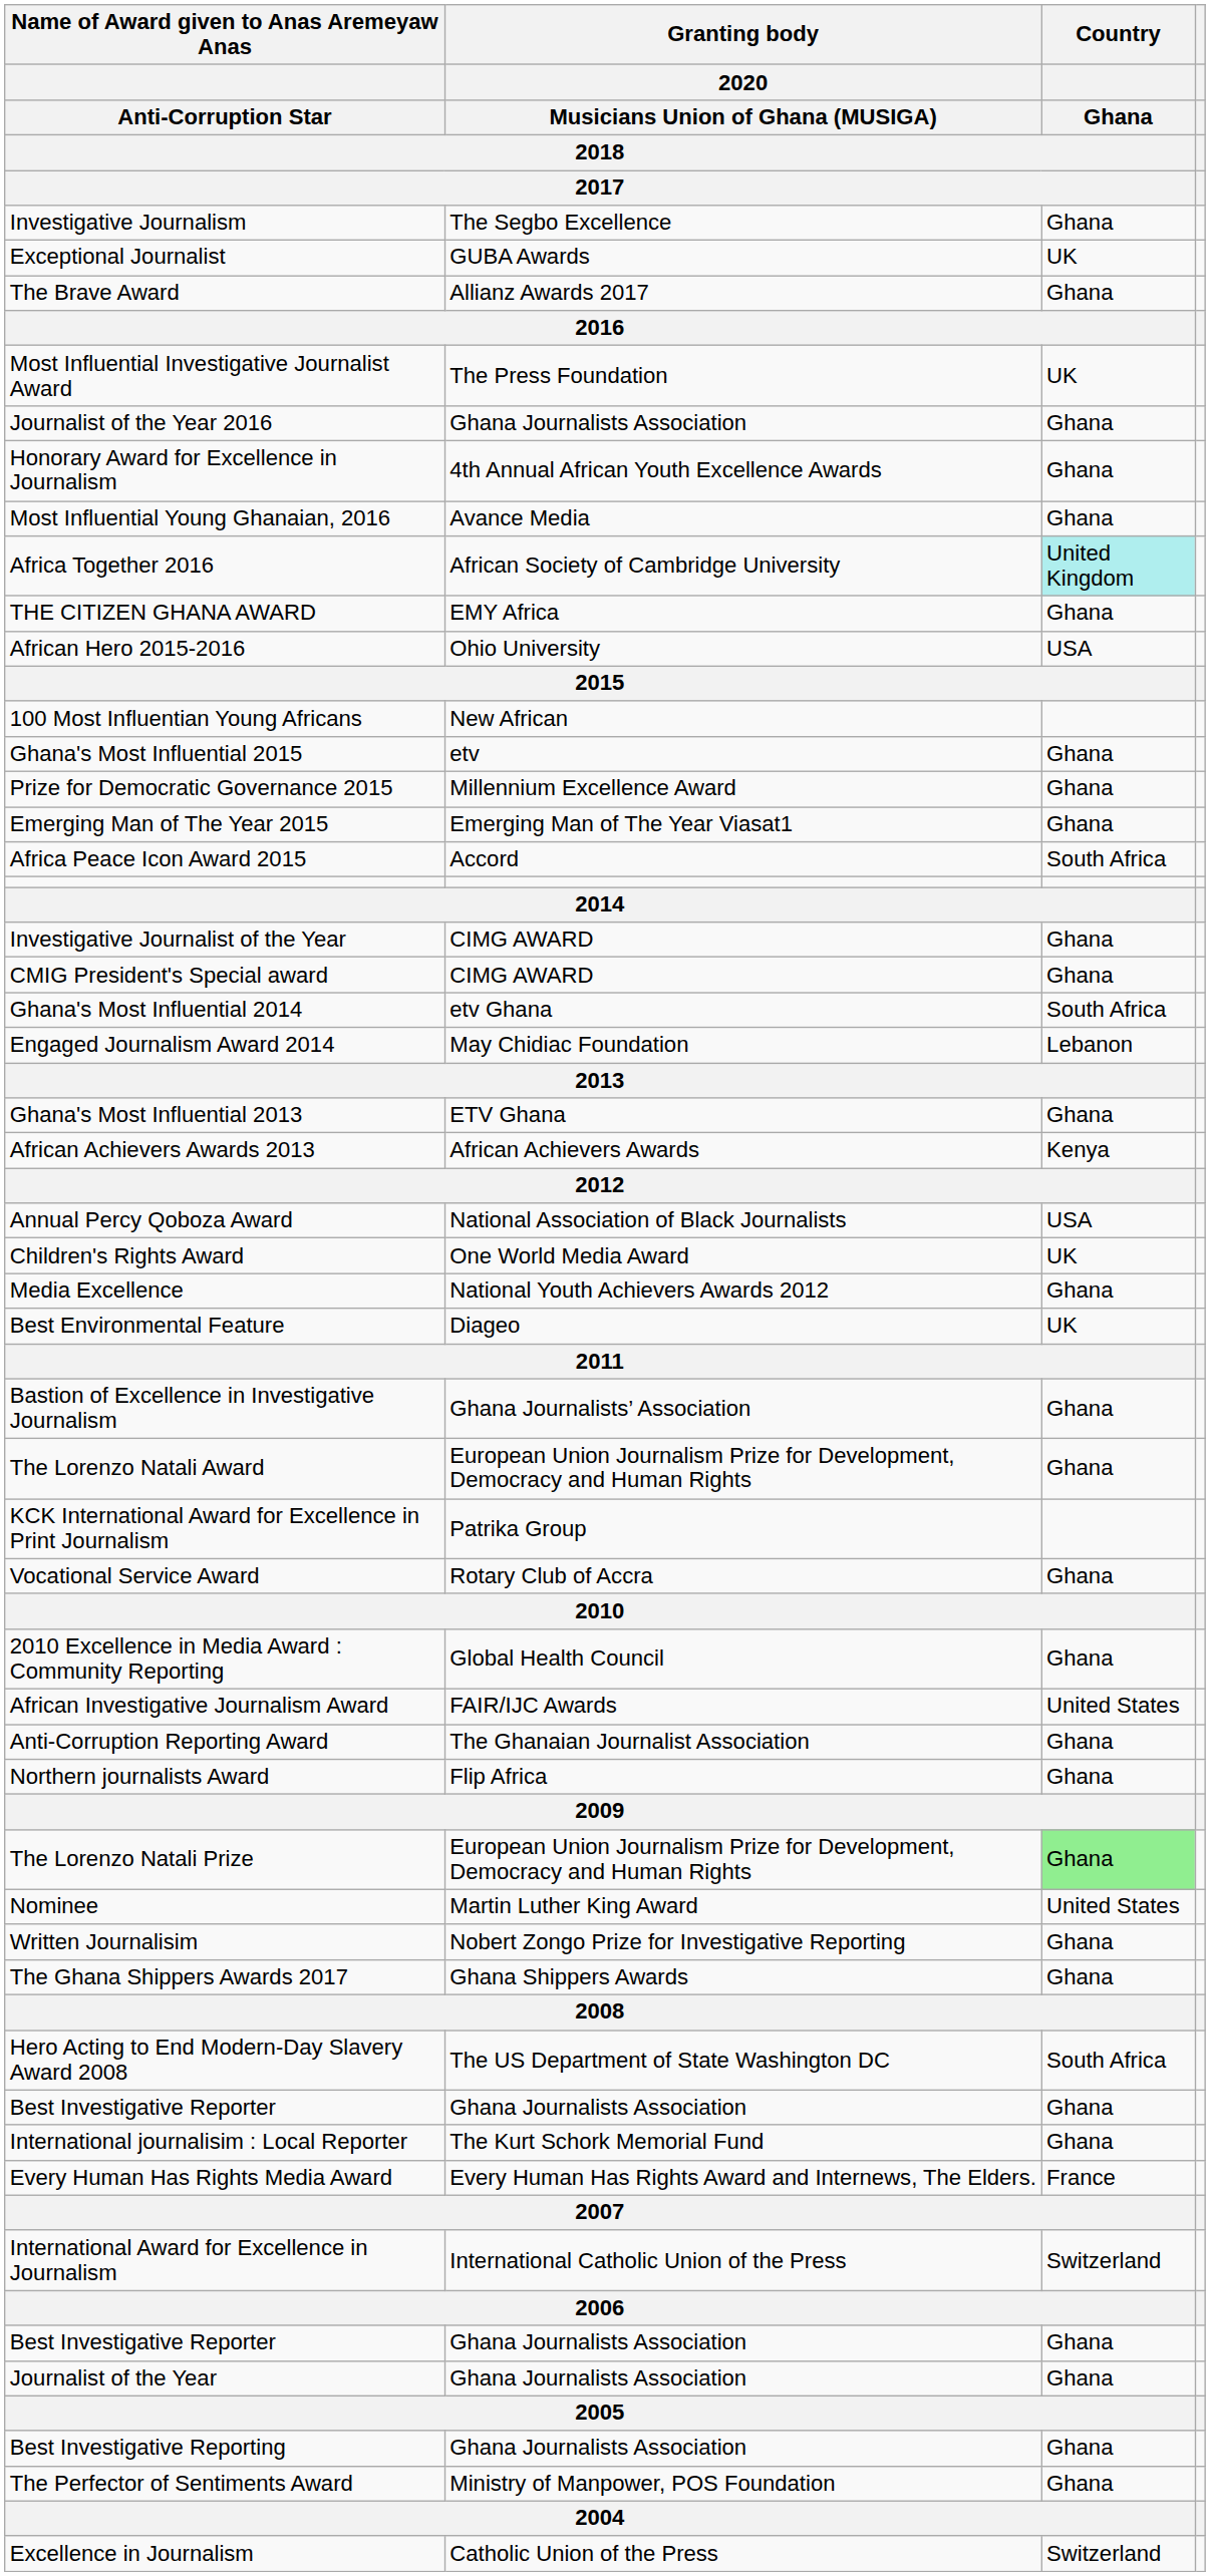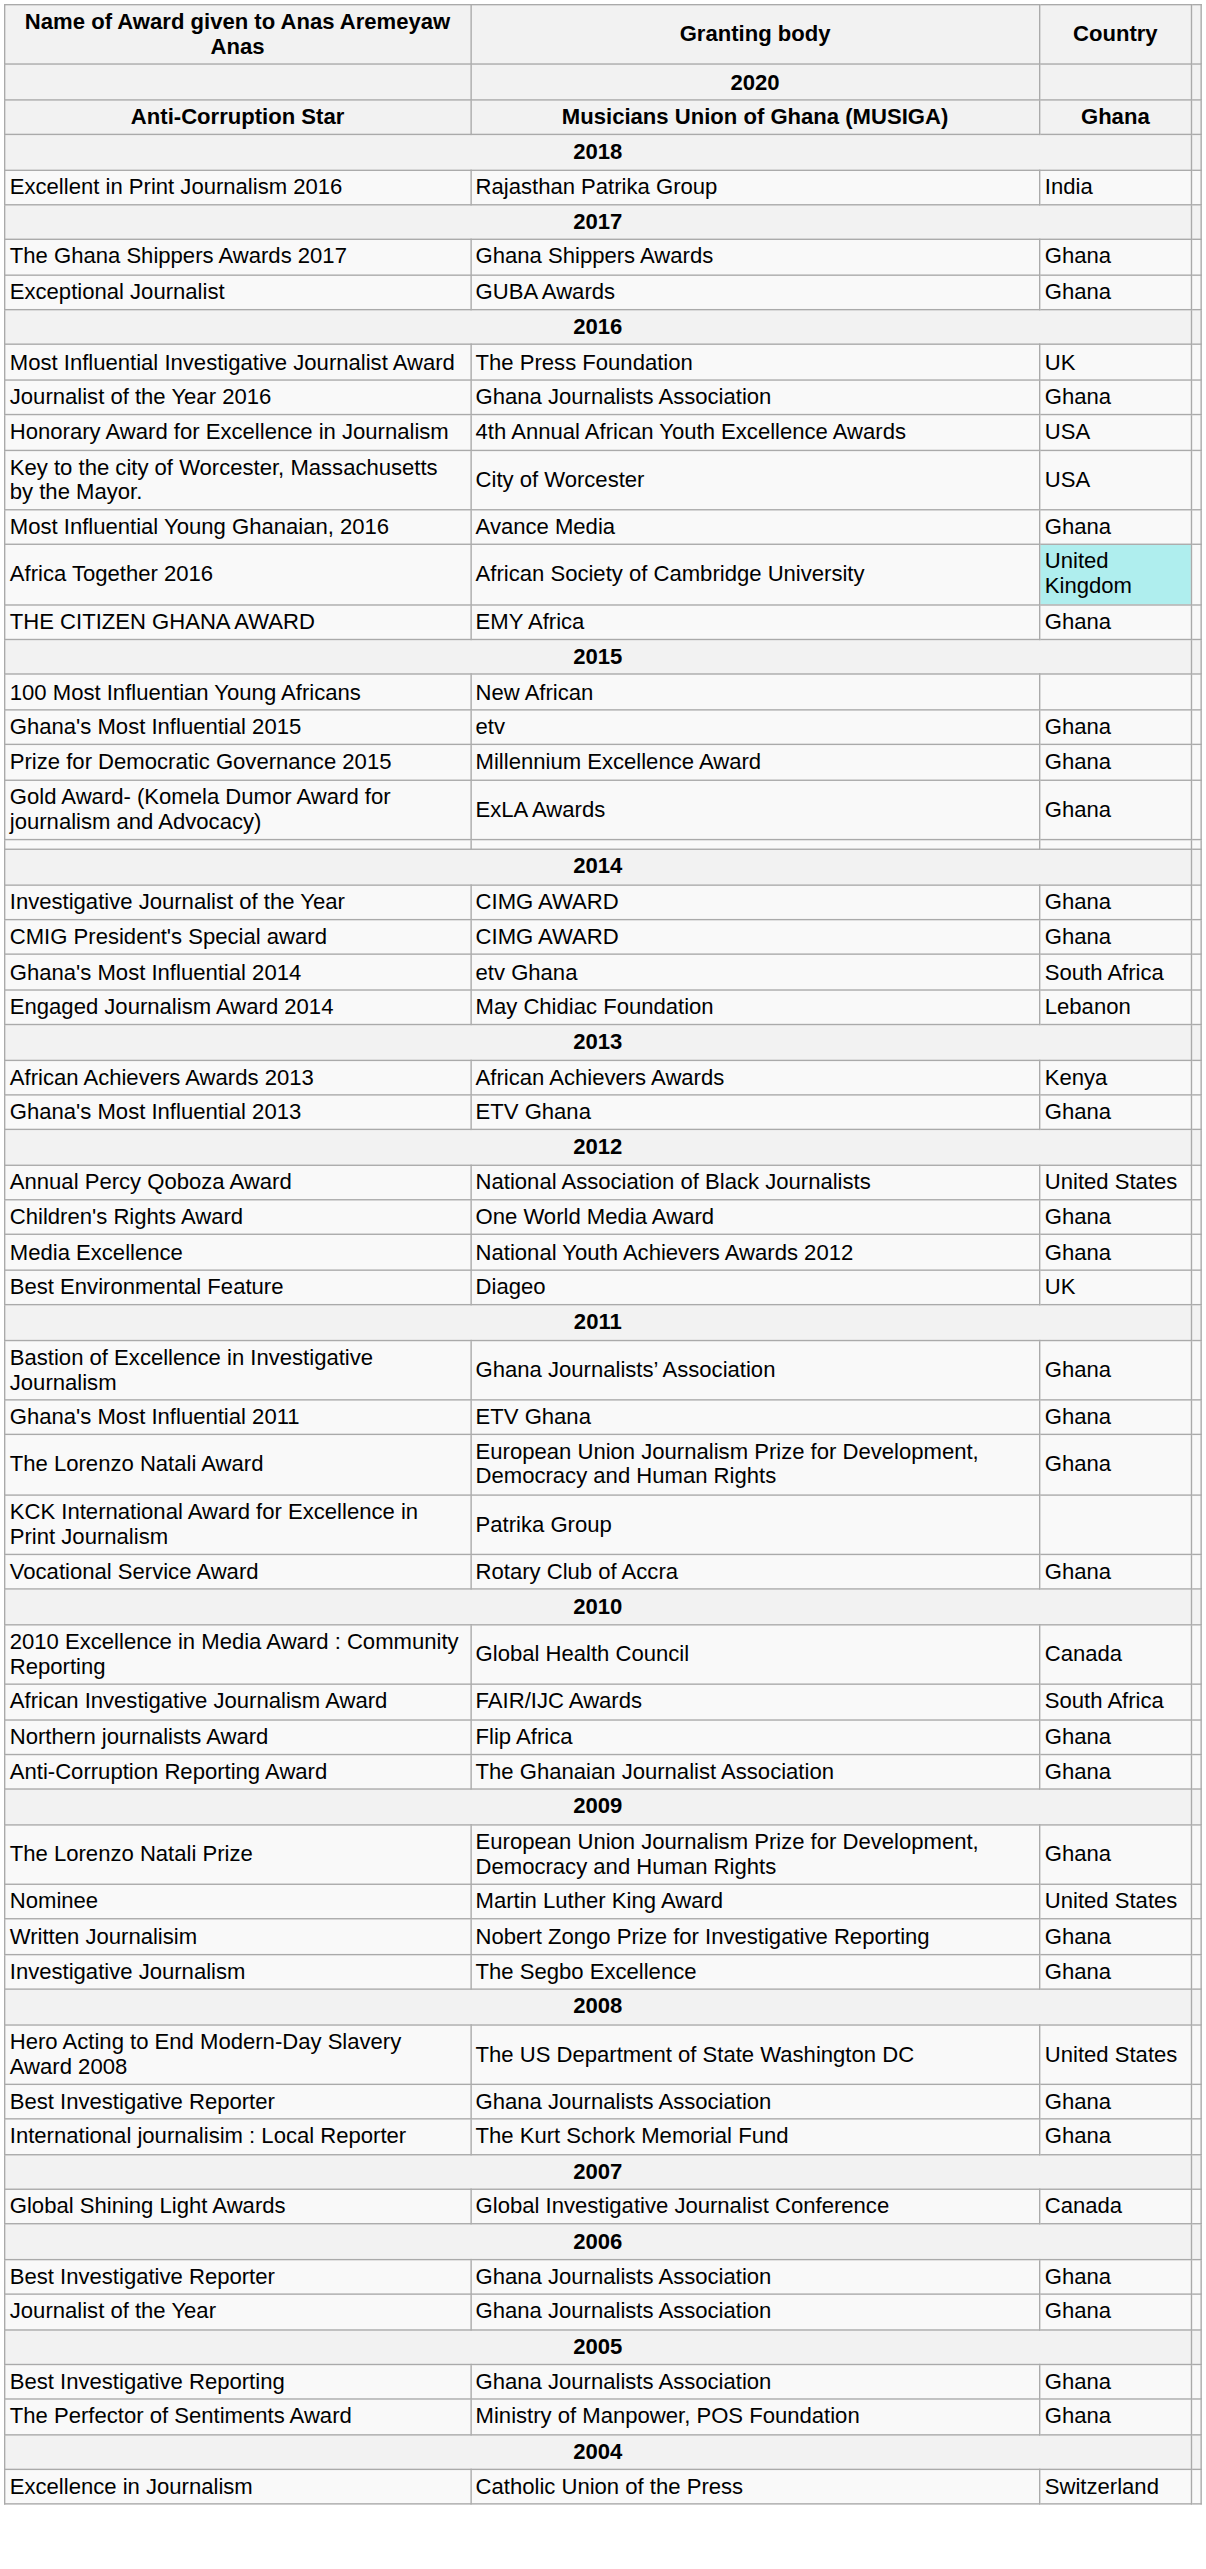 <table class="wikitable">
 <tr>
 <th>Name of Award given to Anas Aremeyaw Anas</th>
 <th>Granting body</th>
 <th>Country</th>
 <th></th>
 </tr>
 <tr>
 <th></th>
 <th>2020</th>
 <th></th>
 <th></th>
 </tr>
 <tr>
 <th>Anti-Corruption Star</th>
 <th>Musicians Union of Ghana (MUSIGA)</th>
 <th>Ghana</th>
 <th></th>
 </tr>
 <tr>
 <th colspan="3">2018</th>
 <th></th>
 </tr>
 <tr>
+<td>Excellent in Print Journalism 2016</td>
+<td>Rajasthan Patrika Group</td>
+<td>India</td>
+<td></td>
+</tr>
+<tr>
 <th colspan="3"><strong>2017</strong></th>
 <th></th>
 </tr>
 <tr>
-<td>Investigative Journalism</td>
-<td>The Segbo Excellence</td>
+<td>The Ghana Shippers Awards 2017</td>
+<td>Ghana Shippers Awards</td>
 <td>Ghana</td>
 <td></td>
 </tr>
 <tr>
 <td>Exceptional Journalist</td>
 <td>GUBA Awards</td>
-<td>UK</td>
-<td></td>
-</tr>
-<tr>
-<td>The Brave Award</td>
-<td>Allianz Awards 2017</td>
 <td>Ghana</td>
 <td></td>
 </tr>
 <tr>
 <th colspan="3">2016</th>
 <th></th>
 </tr>
 <tr>
 <td>Most Influential Investigative Journalist Award</td>
 <td>The Press Foundation</td>
 <td>UK</td>
 <td></td>
 </tr>
 <tr>
 <td>Journalist of the Year 2016</td>
 <td>Ghana Journalists Association</td>
 <td>Ghana</td>
 <td></td>
 </tr>
 <tr>
 <td>Honorary Award for Excellence in Journalism</td>
 <td>4th Annual African Youth Excellence Awards</td>
-<td>Ghana</td>
+<td>USA</td>
+<td></td>
+</tr>
+<tr>
+<td>Key to the city of Worcester, Massachusetts by the Mayor.</td>
+<td>City of Worcester</td>
+<td>USA</td>
 <td></td>
 </tr>
 <tr>
 <td>Most Influential Young Ghanaian, 2016</td>
 <td>Avance Media</td>
 <td>Ghana</td>
 <td></td>
 </tr>
 <tr>
 <td>Africa Together 2016</td>
 <td>African Society of Cambridge University</td>
 <td style="background: paleturquoise;">United Kingdom</td>
 <td></td>
 </tr>
 <tr>
 <td>THE CITIZEN GHANA AWARD</td>
 <td>EMY Africa</td>
 <td>Ghana</td>
-<td></td>
-</tr>
-<tr>
-<td>African Hero 2015-2016</td>
-<td>Ohio University</td>
-<td>USA</td>
 <td></td>
 </tr>
 <tr>
 <th colspan="3">2015</th>
 <th></th>
 </tr>
 <tr>
 <td>100 Most Influentian Young Africans</td>
 <td>New African</td>
 <td></td>
 <td></td>
 </tr>
 <tr>
 <td>Ghana's Most Influential 2015</td>
 <td>etv</td>
 <td>Ghana</td>
 <td></td>
 </tr>
 <tr>
 <td>Prize for Democratic Governance 2015</td>
 <td>Millennium Excellence Award</td>
 <td>Ghana</td>
 <td></td>
 </tr>
 <tr>
-<td>Emerging Man of The Year 2015</td>
-<td>Emerging Man of The Year Viasat1</td>
+<td>Gold Award- (Komela Dumor Award for journalism and Advocacy)</td>
+<td>ExLA Awards</td>
 <td>Ghana</td>
-<td></td>
-</tr>
-<tr>
-<td>Africa Peace Icon Award 2015</td>
-<td>Accord</td>
-<td>South Africa</td>
 <td></td>
 </tr>
 <tr>
 <td></td>
 <td></td>
 <td></td>
 <td></td>
 </tr>
 <tr>
 <th colspan="3">2014</th>
 <th></th>
 </tr>
 <tr>
 <td>Investigative Journalist of the Year</td>
 <td>CIMG AWARD</td>
 <td>Ghana</td>
 <td></td>
 </tr>
 <tr>
 <td>CMIG President's Special award</td>
 <td>CIMG AWARD</td>
 <td>Ghana</td>
 <td></td>
 </tr>
 <tr>
 <td>Ghana's Most Influential 2014</td>
 <td>etv Ghana</td>
 <td>South Africa</td>
 <td></td>
 </tr>
 <tr>
 <td>Engaged Journalism Award 2014</td>
 <td>May Chidiac Foundation</td>
 <td>Lebanon</td>
 <td></td>
 </tr>
 <tr>
 <th colspan="3">2013</th>
 <th></th>
 </tr>
 <tr>
+<td>African Achievers Awards 2013</td>
+<td>African Achievers Awards</td>
+<td>Kenya</td>
+<td></td>
+</tr>
+<tr>
 <td>Ghana's Most Influential 2013</td>
 <td>ETV Ghana</td>
 <td>Ghana</td>
-<td></td>
-</tr>
-<tr>
-<td>African Achievers Awards 2013</td>
-<td>African Achievers Awards</td>
-<td>Kenya</td>
 <td></td>
 </tr>
 <tr>
 <th colspan="3">2012</th>
 <th></th>
 </tr>
 <tr>
 <td>Annual Percy Qoboza Award</td>
 <td>National Association of Black Journalists</td>
-<td>USA</td>
+<td>United States</td>
 <td></td>
 </tr>
 <tr>
 <td>Children's Rights Award</td>
 <td>One World Media Award</td>
-<td>UK</td>
+<td>Ghana</td>
 <td></td>
 </tr>
 <tr>
 <td>Media Excellence</td>
 <td>National Youth Achievers Awards 2012</td>
 <td>Ghana</td>
 <td></td>
 </tr>
 <tr>
 <td>Best Environmental Feature</td>
 <td>Diageo</td>
 <td>UK</td>
 <td></td>
 </tr>
 <tr>
 <th colspan="3">2011</th>
 <th></th>
 </tr>
 <tr>
 <td>Bastion of Excellence in Investigative Journalism</td>
 <td>Ghana Journalists’ Association</td>
+<td>Ghana</td>
+<td></td>
+</tr>
+<tr>
+<td>Ghana's Most Influential 2011</td>
+<td>ETV Ghana</td>
 <td>Ghana</td>
 <td></td>
 </tr>
 <tr>
 <td>The Lorenzo Natali Award</td>
 <td>European Union Journalism Prize for Development, Democracy and Human Rights</td>
 <td>Ghana</td>
 <td></td>
 </tr>
 <tr>
 <td>KCK International Award for Excellence in Print Journalism</td>
 <td>Patrika Group</td>
 <td></td>
 <td></td>
 </tr>
 <tr>
 <td>Vocational Service Award</td>
 <td>Rotary Club of Accra</td>
 <td>Ghana</td>
 <td></td>
 </tr>
 <tr>
 <th colspan="3">2010</th>
 <th></th>
 </tr>
 <tr>
 <td>2010 Excellence in Media Award : Community Reporting</td>
 <td>Global Health Council</td>
-<td>Ghana</td>
+<td>Canada</td>
 <td></td>
 </tr>
 <tr>
 <td>African Investigative Journalism Award</td>
 <td>FAIR/IJC Awards</td>
-<td>United States</td>
+<td>South Africa</td>
+<td></td>
+</tr>
+<tr>
+<td>Northern journalists Award</td>
+<td>Flip Africa</td>
+<td>Ghana</td>
 <td></td>
 </tr>
 <tr>
 <td>Anti-Corruption Reporting Award</td>
 <td>The Ghanaian Journalist Association</td>
-<td>Ghana</td>
-<td></td>
-</tr>
-<tr>
-<td>Northern journalists Award</td>
-<td>Flip Africa</td>
 <td>Ghana</td>
 <td></td>
 </tr>
 <tr>
 <th colspan="3">2009</th>
 <th></th>
 </tr>
 <tr>
 <td>The Lorenzo Natali Prize</td>
 <td>European Union Journalism Prize for Development, Democracy and Human Rights</td>
-<td style="background: lightgreen;">Ghana</td>
+<td>Ghana</td>
 <td></td>
 </tr>
 <tr>
 <td>Nominee</td>
 <td>Martin Luther King Award</td>
 <td>United States</td>
 <td></td>
 </tr>
 <tr>
 <td>Written Journalisim</td>
 <td>Nobert Zongo Prize for Investigative Reporting</td>
 <td>Ghana</td>
 <td></td>
 </tr>
 <tr>
-<td>The Ghana Shippers Awards 2017</td>
-<td>Ghana Shippers Awards</td>
+<td>Investigative Journalism</td>
+<td>The Segbo Excellence</td>
 <td>Ghana</td>
 <td></td>
 </tr>
 <tr>
 <th colspan="3">2008</th>
 <th></th>
 </tr>
 <tr>
 <td>Hero Acting to End Modern-Day Slavery Award 2008</td>
 <td>The US Department of State Washington DC</td>
-<td>South Africa</td>
+<td>United States</td>
 <td></td>
 </tr>
 <tr>
 <td>Best Investigative Reporter</td>
 <td>Ghana Journalists Association</td>
 <td>Ghana</td>
 <td></td>
 </tr>
 <tr>
 <td>International journalisim : Local Reporter</td>
 <td>The Kurt Schork Memorial Fund</td>
 <td>Ghana</td>
 <td></td>
 </tr>
 <tr>
-<td>Every Human Has Rights Media Award</td>
-<td>Every Human Has Rights Award and Internews, The Elders.</td>
-<td>France</td>
-<td></td>
-</tr>
-<tr>
 <th colspan="3">2007</th>
 <th></th>
 </tr>
 <tr>
-<td>International Award for Excellence in Journalism</td>
-<td>International Catholic Union of the Press</td>
-<td>Switzerland</td>
+<td>Global Shining Light Awards</td>
+<td>Global Investigative Journalist Conference</td>
+<td>Canada</td>
 <td></td>
 </tr>
 <tr>
 <th colspan="3">2006</th>
 <th></th>
 </tr>
 <tr>
 <td>Best Investigative Reporter</td>
 <td>Ghana Journalists Association</td>
 <td>Ghana</td>
 <td></td>
 </tr>
 <tr>
 <td>Journalist of the Year</td>
 <td>Ghana Journalists Association</td>
 <td>Ghana</td>
 <td></td>
 </tr>
 <tr>
 <th colspan="3">2005</th>
 <th></th>
 </tr>
 <tr>
 <td>Best Investigative Reporting</td>
 <td>Ghana Journalists Association</td>
 <td>Ghana</td>
 <td></td>
 </tr>
 <tr>
 <td>The Perfector of Sentiments Award</td>
 <td>Ministry of Manpower, POS Foundation</td>
 <td>Ghana</td>
 <td></td>
 </tr>
 <tr>
 <th colspan="3">2004</th>
 <th></th>
 </tr>
 <tr>
 <td>Excellence in Journalism</td>
 <td>Catholic Union of the Press</td>
 <td>Switzerland</td>
 <td></td>
 </tr>
 </table>
